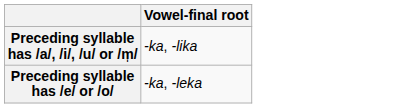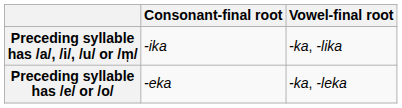 <table class="wikitable">
 <tr>
 <th></th>
+<th>Consonant-final root<br></th>
 <th>Vowel-final root<br></th>
 </tr>
 <tr>
 <th>Preceding syllable<br>has /a/, /i/, /u/ or /m̩/</th>
+<td><em>-ika</em></td>
 <td><em>-ka</em>, <em>-lika</em></td>
 </tr>
 <tr>
 <th>Preceding syllable<br>has /e/ or /o/</th>
+<td><em>-eka</em></td>
 <td><em>-ka</em>, <em>-leka</em></td>
 </tr>
 </table>
